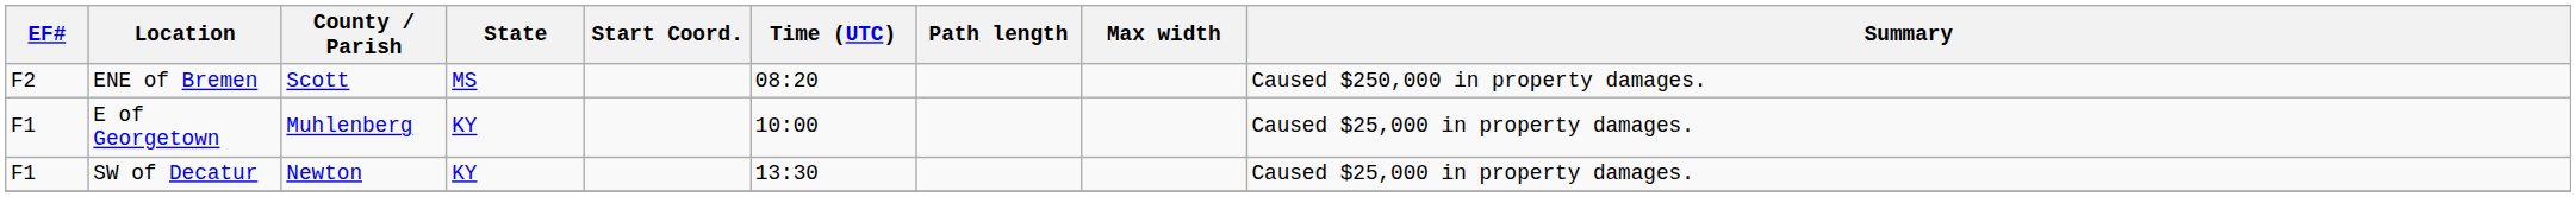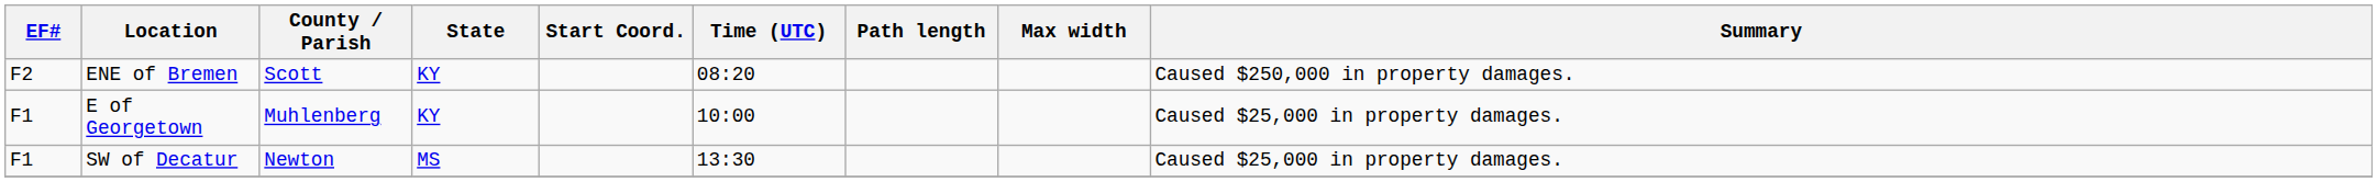 <table class="wikitable sortable" style="width:100%;">
 <tr>
 <th scope="col"  style="width:3%; text-align:center;"><a href='#'>EF#</a></th>
 <th scope="col"  style="width:7%; text-align:center;" class="unsortable">Location</th>
 <th scope="col"  style="width:6%; text-align:center;" class="unsortable">County / Parish</th>
 <th scope="col"  style="width:5%; text-align:center;">State</th>
 <th scope="col"  style="width:6%; text-align:center;">Start Coord.</th>
 <th scope="col"  style="width:6%; text-align:center;">Time (<a href='#'>UTC</a>)</th>
 <th scope="col"  style="width:6%; text-align:center;">Path length</th>
 <th scope="col"  style="width:6%; text-align:center;">Max width</th>
 <th scope="col" class="unsortable" style="width:48%; text-align:center;">Summary</th>
 </tr>
 <tr>
 <td bgcolor=>F2</td>
 <td>ENE of <a href='#'>Bremen</a></td>
 <td><a href='#'>Scott</a></td>
-<td><a href='#'>MS</a></td>
+<td><a href='#'>KY</a></td>
 <td></td>
 <td>08:20</td>
 <td></td>
 <td></td>
 <td>Caused $250,000 in property damages.</td>
 </tr>
 <tr>
 <td bgcolor=>F1</td>
 <td>E of <a href='#'>Georgetown</a></td>
 <td><a href='#'>Muhlenberg</a></td>
 <td><a href='#'>KY</a></td>
 <td></td>
 <td>10:00</td>
 <td></td>
 <td></td>
 <td>Caused $25,000 in property damages.</td>
 </tr>
 <tr>
 <td bgcolor=>F1</td>
 <td>SW of <a href='#'>Decatur</a></td>
 <td><a href='#'>Newton</a></td>
-<td><a href='#'>KY</a></td>
+<td><a href='#'>MS</a></td>
 <td></td>
 <td>13:30</td>
 <td></td>
 <td></td>
 <td>Caused $25,000 in property damages.</td>
 </tr>
 <tr>
 </tr>
 </table>
